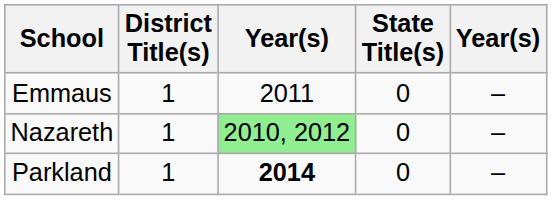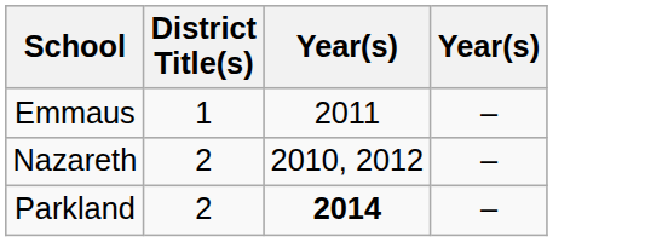 <table class="wikitable" style="text-align:center">
 <tr>
 <th>School</th>
 <th>District<br>Title(s)</th>
 <th>Year(s)</th>
-<th>State<br>Title(s)</th>
 <th>Year(s)</th>
 </tr>
 <tr>
 <td>Emmaus</td>
 <td>1</td>
 <td>2011</td>
-<td>0</td>
 <td>–</td>
 </tr>
 <tr>
 <td>Nazareth</td>
-<td>1</td>
-<td style="background: lightgreen;">2010, 2012</td>
-<td>0</td>
+<td>2</td>
+<td>2010, 2012</td>
 <td>–</td>
 </tr>
 <tr>
 <td>Parkland</td>
-<td>1</td>
+<td>2</td>
 <td><strong>2014</strong></td>
-<td>0</td>
 <td>–</td>
 </tr>
 </table>
